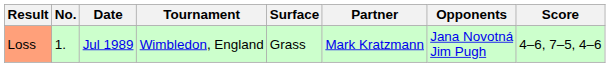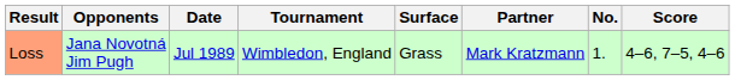 <table class="wikitable">
 <tr>
 <th>Result</th>
-<th>No.</th>
+<th>Opponents</th>
 <th>Date</th>
 <th>Tournament</th>
 <th>Surface</th>
 <th>Partner</th>
-<th>Opponents</th>
+<th>No.</th>
 <th>Score</th>
 </tr>
 <tr style="background:#cfc;">
 <td style="background:#ffa07a;">Loss</td>
-<td>1.</td>
+<td> <a href='#'>Jana Novotná</a> <br>  <a href='#'>Jim Pugh</a></td>
 <td><a href='#'>Jul 1989</a></td>
 <td><a href='#'>Wimbledon</a>, England</td>
 <td>Grass</td>
 <td> <a href='#'>Mark Kratzmann</a></td>
-<td> <a href='#'>Jana Novotná</a> <br>  <a href='#'>Jim Pugh</a></td>
+<td>1.</td>
 <td>4–6, 7–5, 4–6</td>
 </tr>
 </table>
